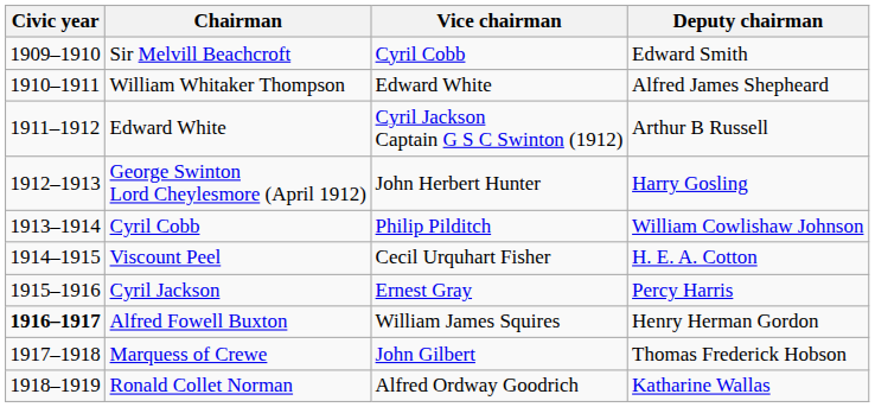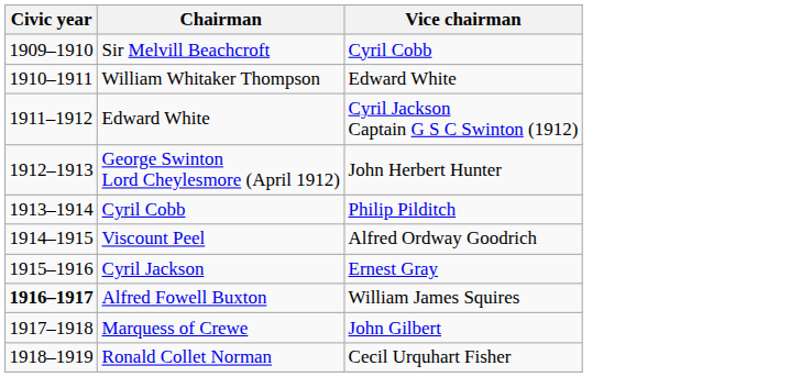 <table class="wikitable" border="1">
 <tr>
 <th>Civic year</th>
 <th>Chairman</th>
 <th>Vice chairman</th>
-<th>Deputy chairman</th>
 </tr>
 <tr>
 <td>1909–1910</td>
 <td>Sir <a href='#'>Melvill Beachcroft</a></td>
 <td><a href='#'>Cyril Cobb</a></td>
-<td>Edward Smith</td>
 </tr>
 <tr>
 <td>1910–1911</td>
 <td>William Whitaker Thompson</td>
 <td>Edward White</td>
-<td>Alfred James Shepheard</td>
 </tr>
 <tr>
 <td>1911–1912</td>
 <td>Edward White </td>
 <td><a href='#'>Cyril Jackson</a><br> Captain <a href='#'>G S C Swinton</a> (1912)</td>
-<td>Arthur B Russell</td>
 </tr>
 <tr>
 <td>1912–1913</td>
 <td><a href='#'>George Swinton</a><br><a href='#'>Lord Cheylesmore</a> (April 1912)</td>
 <td>John Herbert Hunter</td>
-<td><a href='#'>Harry Gosling</a></td>
 </tr>
 <tr>
 <td>1913–1914</td>
 <td><a href='#'>Cyril Cobb</a></td>
 <td><a href='#'>Philip Pilditch</a></td>
-<td><a href='#'>William Cowlishaw Johnson</a></td>
 </tr>
 <tr>
 <td>1914–1915</td>
 <td><a href='#'>Viscount Peel</a></td>
-<td>Cecil Urquhart Fisher</td>
-<td><a href='#'>H. E. A. Cotton</a></td>
+<td>Alfred Ordway Goodrich</td>
 </tr>
 <tr>
 <td>1915–1916</td>
 <td><a href='#'>Cyril Jackson</a></td>
 <td><a href='#'>Ernest Gray</a></td>
-<td><a href='#'>Percy Harris</a></td>
 </tr>
 <tr>
 <td><strong>1916–1917</strong></td>
 <td><a href='#'>Alfred Fowell Buxton</a></td>
 <td>William James Squires</td>
-<td>Henry Herman Gordon</td>
 </tr>
 <tr>
 <td>1917–1918</td>
 <td><a href='#'>Marquess of Crewe</a></td>
 <td><a href='#'>John Gilbert</a></td>
-<td>Thomas Frederick Hobson</td>
 </tr>
 <tr>
 <td>1918–1919</td>
 <td><a href='#'>Ronald Collet Norman</a></td>
-<td>Alfred Ordway Goodrich</td>
-<td><a href='#'>Katharine Wallas</a></td>
+<td>Cecil Urquhart Fisher</td>
 </tr>
 </table>
